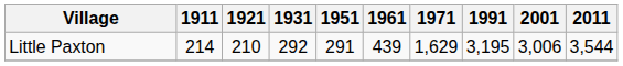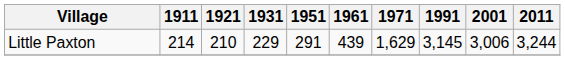 <table class="wikitable" style="text-align:center">
 <tr>
 <th width="150">Village<br></th>
 <th width="30">1911<br></th>
 <th width="30">1921<br></th>
 <th width="30">1931<br></th>
 <th width="30">1951<br></th>
 <th width="30">1961<br></th>
 <th width="30">1971<br></th>
 <th width="30">1991<br></th>
 <th width="30">2001<br></th>
 <th width="30">2011 <br></th>
 </tr>
 <tr>
 <td align=left>Little Paxton</td>
 <td align="center">214</td>
 <td align="center">210</td>
-<td align="center">292</td>
+<td align="center">229</td>
 <td align="center">291</td>
 <td align="center">439</td>
 <td align="center">1,629</td>
-<td align="center">3,195</td>
+<td align="center">3,145</td>
 <td align="center">3,006</td>
-<td align="center">3,544</td>
+<td align="center">3,244</td>
 </tr>
 <tr>
 </tr>
 </table>
